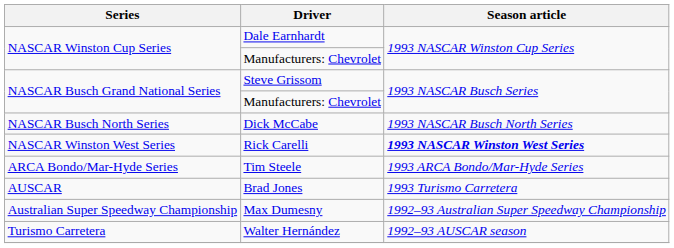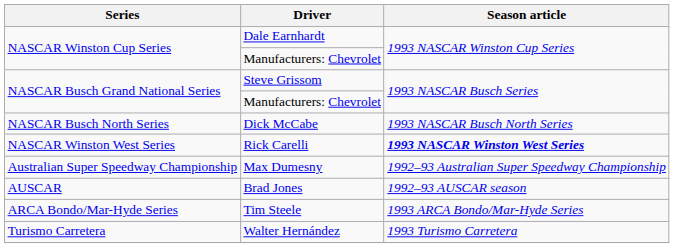 <table class="wikitable" style="font-size: 87%;">
 <tr>
 <th>Series</th>
 <th>Driver</th>
 <th>Season article</th>
 </tr>
 <tr>
 <td rowspan=2><a href='#'>NASCAR Winston Cup Series</a></td>
 <td> <a href='#'>Dale Earnhardt</a></td>
 <td rowspan=2><em><a href='#'>1993 NASCAR Winston Cup Series</a></em></td>
 </tr>
 <tr>
 <td>Manufacturers:  <a href='#'>Chevrolet</a></td>
 </tr>
 <tr>
 <td rowspan=2><a href='#'>NASCAR Busch Grand National Series</a></td>
 <td> <a href='#'>Steve Grissom</a></td>
 <td rowspan=2><em><a href='#'>1993 NASCAR Busch Series</a></em></td>
 </tr>
 <tr>
 <td>Manufacturers:  <a href='#'>Chevrolet</a></td>
 </tr>
 <tr>
 <td><a href='#'>NASCAR Busch North Series</a></td>
 <td> <a href='#'>Dick McCabe</a></td>
 <td><em><a href='#'>1993 NASCAR Busch North Series</a></em></td>
 </tr>
 <tr>
 <td><a href='#'>NASCAR Winston West Series</a></td>
 <td> <a href='#'>Rick Carelli</a></td>
 <td><strong><em><a href='#'>1993 NASCAR Winston West Series</a></em></strong></td>
 </tr>
 <tr>
+<td><a href='#'>Australian Super Speedway Championship</a></td>
+<td> <a href='#'>Max Dumesny</a></td>
+<td><em><a href='#'>1992–93 Australian Super Speedway Championship</a></em></td>
+</tr>
+<tr>
+<td><a href='#'>AUSCAR</a></td>
+<td> <a href='#'>Brad Jones</a></td>
+<td><em><a href='#'>1992–93 AUSCAR season</a></em></td>
+</tr>
+<tr>
 <td><a href='#'>ARCA Bondo/Mar-Hyde Series</a></td>
 <td> <a href='#'>Tim Steele</a></td>
 <td><em><a href='#'>1993 ARCA Bondo/Mar-Hyde Series</a></em></td>
 </tr>
 <tr>
-<td><a href='#'>AUSCAR</a></td>
-<td> <a href='#'>Brad Jones</a></td>
-<td><em><a href='#'>1993 Turismo Carretera</a></em></td>
-</tr>
-<tr>
-<td><a href='#'>Australian Super Speedway Championship</a></td>
-<td> <a href='#'>Max Dumesny</a></td>
-<td><em><a href='#'>1992–93 Australian Super Speedway Championship</a></em></td>
-</tr>
-<tr>
 <td><a href='#'>Turismo Carretera</a></td>
 <td> <a href='#'>Walter Hernández</a></td>
-<td><em><a href='#'>1992–93 AUSCAR season</a></em></td>
+<td><em><a href='#'>1993 Turismo Carretera</a></em></td>
 </tr>
 <tr>
 </tr>
 </table>
